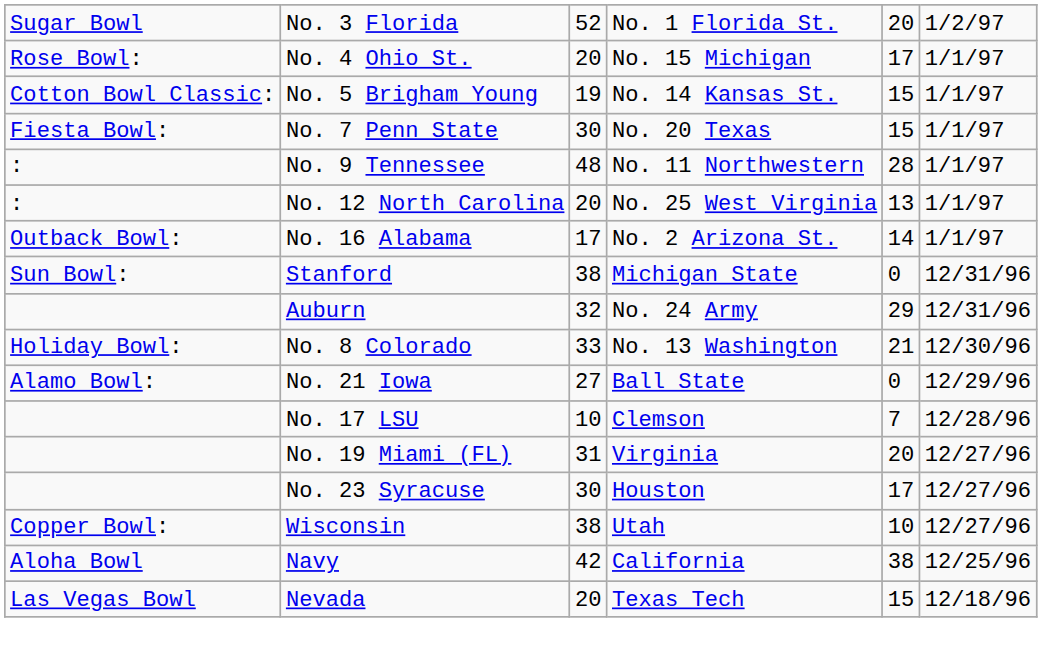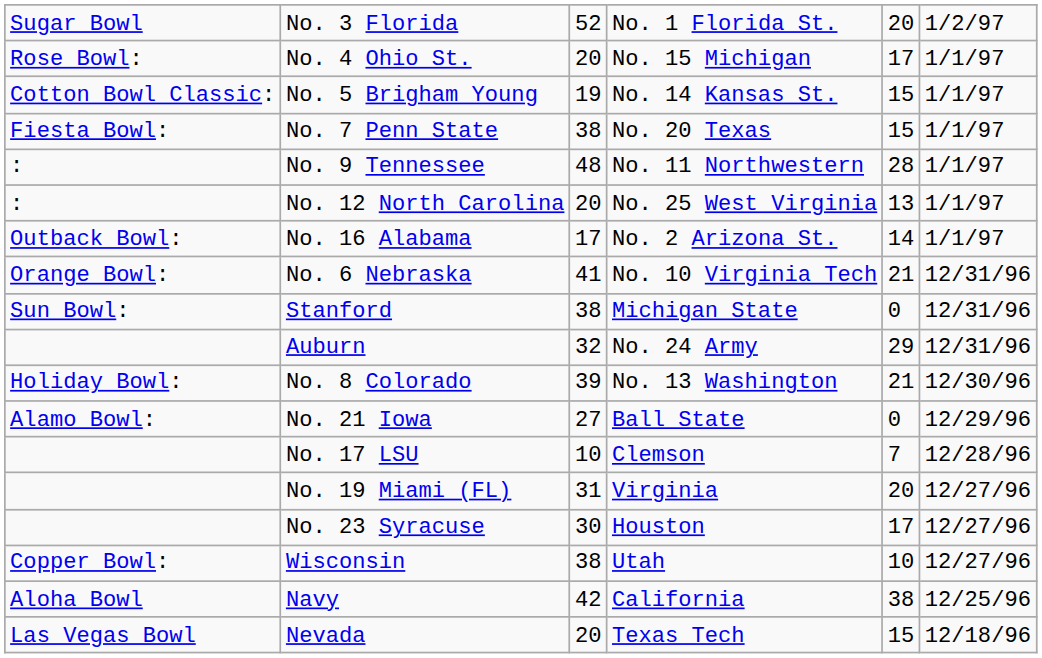 <table class="wikitable">
 <tr>
 <td><a href='#'>Sugar Bowl</a></td>
 <td>No. 3 <a href='#'>Florida</a></td>
 <td>52</td>
 <td>No. 1 <a href='#'>Florida St.</a></td>
 <td>20</td>
 <td>1/2/97</td>
 </tr>
 <tr>
 <td><a href='#'>Rose Bowl</a>:</td>
 <td>No. 4 <a href='#'>Ohio St.</a></td>
 <td>20</td>
 <td>No. 15 <a href='#'>Michigan</a></td>
 <td>17</td>
 <td>1/1/97</td>
 </tr>
 <tr>
 <td><a href='#'>Cotton Bowl Classic</a>:</td>
 <td>No. 5 <a href='#'>Brigham Young</a></td>
 <td>19</td>
 <td>No. 14 <a href='#'>Kansas St.</a></td>
 <td>15</td>
 <td>1/1/97</td>
 </tr>
 <tr>
 <td><a href='#'>Fiesta Bowl</a>:</td>
 <td>No. 7 <a href='#'>Penn State</a></td>
-<td>30</td>
+<td>38</td>
 <td>No. 20 <a href='#'>Texas</a></td>
 <td>15</td>
 <td>1/1/97</td>
 </tr>
 <tr>
 <td>:</td>
 <td>No. 9 <a href='#'>Tennessee</a></td>
 <td>48</td>
 <td>No. 11 <a href='#'>Northwestern</a></td>
 <td>28</td>
 <td>1/1/97</td>
 </tr>
 <tr>
 <td>:</td>
 <td>No. 12 <a href='#'>North Carolina</a></td>
 <td>20</td>
 <td>No. 25 <a href='#'>West Virginia</a></td>
 <td>13</td>
 <td>1/1/97</td>
 </tr>
 <tr>
 <td><a href='#'>Outback Bowl</a>:</td>
 <td>No. 16 <a href='#'>Alabama</a></td>
 <td>17</td>
 <td>No. 2 <a href='#'>Arizona St.</a></td>
 <td>14</td>
 <td>1/1/97</td>
 </tr>
 <tr>
+<td><a href='#'>Orange Bowl</a>:</td>
+<td>No. 6 <a href='#'>Nebraska</a></td>
+<td>41</td>
+<td>No. 10 <a href='#'>Virginia Tech</a></td>
+<td>21</td>
+<td>12/31/96</td>
+</tr>
+<tr>
 <td><a href='#'>Sun Bowl</a>:</td>
 <td><a href='#'>Stanford</a></td>
 <td>38</td>
 <td><a href='#'>Michigan State</a></td>
 <td>0</td>
 <td>12/31/96</td>
 </tr>
 <tr>
 <td></td>
 <td><a href='#'>Auburn</a></td>
 <td>32</td>
 <td>No. 24 <a href='#'>Army</a></td>
 <td>29</td>
 <td>12/31/96</td>
 </tr>
 <tr>
 <td><a href='#'>Holiday Bowl</a>:</td>
 <td>No. 8 <a href='#'>Colorado</a></td>
-<td>33</td>
+<td>39</td>
 <td>No. 13 <a href='#'>Washington</a></td>
 <td>21</td>
 <td>12/30/96</td>
 </tr>
 <tr>
 <td><a href='#'>Alamo Bowl</a>:</td>
 <td>No. 21 <a href='#'>Iowa</a></td>
 <td>27</td>
 <td><a href='#'>Ball State</a></td>
 <td>0</td>
 <td>12/29/96</td>
 </tr>
 <tr>
 <td></td>
 <td>No. 17 <a href='#'>LSU</a></td>
 <td>10</td>
 <td><a href='#'>Clemson</a></td>
 <td>7</td>
 <td>12/28/96</td>
 </tr>
 <tr>
 <td></td>
 <td>No. 19 <a href='#'>Miami (FL)</a></td>
 <td>31</td>
 <td><a href='#'>Virginia</a></td>
 <td>20</td>
 <td>12/27/96</td>
 </tr>
 <tr>
 <td></td>
 <td>No. 23 <a href='#'>Syracuse</a></td>
 <td>30</td>
 <td><a href='#'>Houston</a></td>
 <td>17</td>
 <td>12/27/96</td>
 </tr>
 <tr>
 <td><a href='#'>Copper Bowl</a>:</td>
 <td><a href='#'>Wisconsin</a></td>
 <td>38</td>
 <td><a href='#'>Utah</a></td>
 <td>10</td>
 <td>12/27/96</td>
 </tr>
 <tr>
 <td><a href='#'>Aloha Bowl</a></td>
 <td><a href='#'>Navy</a></td>
 <td>42</td>
 <td><a href='#'>California</a></td>
 <td>38</td>
 <td>12/25/96</td>
 </tr>
 <tr>
 <td><a href='#'>Las Vegas Bowl</a></td>
 <td><a href='#'>Nevada</a></td>
 <td>20</td>
 <td><a href='#'>Texas Tech</a></td>
 <td>15</td>
 <td>12/18/96</td>
 </tr>
 </table>
